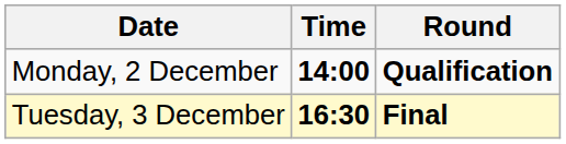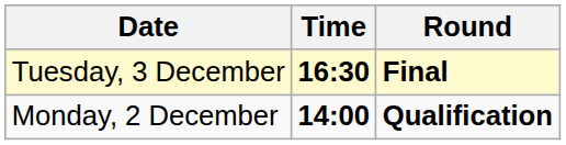 <table class="wikitable">
 <tr>
 <th>Date</th>
 <th>Time</th>
 <th>Round</th>
 </tr>
 <tr>
+<td style=background:lemonchiffon>Tuesday, 3 December</td>
+<td style=background:lemonchiffon><strong>16:30</strong></td>
+<td style=background:lemonchiffon><strong>Final</strong></td>
+</tr>
+<tr>
 <td>Monday, 2 December</td>
 <td><strong>14:00</strong></td>
 <td><strong>Qualification</strong></td>
 </tr>
-<tr>
-<td style=background:lemonchiffon>Tuesday, 3 December</td>
-<td style=background:lemonchiffon><strong>16:30</strong></td>
-<td style=background:lemonchiffon><strong>Final</strong></td>
-</tr>
 </table>
